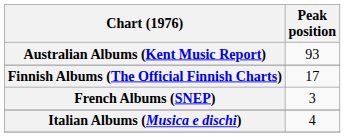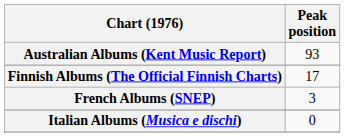 <table class="wikitable sortable plainrowheaders" style="text-align:center">
 <tr>
 <th scope="col">Chart (1976)</th>
 <th scope="col">Peak<br>position</th>
 </tr>
 <tr>
 <th scope="row">Australian Albums (<a href='#'>Kent Music Report</a>)</th>
 <td align="center">93</td>
 </tr>
 <tr>
 </tr>
 <tr>
 </tr>
 <tr>
 <th scope="row">Finnish Albums (<a href='#'>The Official Finnish Charts</a>)</th>
 <td align="center">17</td>
 </tr>
 <tr>
 <th scope="row">French Albums (<a href='#'>SNEP</a>)</th>
 <td align="center">3</td>
 </tr>
 <tr>
 </tr>
 <tr>
 <th scope="row">Italian Albums (<em><a href='#'>Musica e dischi</a></em>)</th>
-<td style="text-align:center;">4</td>
+<td style="text-align:center;">0</td>
 </tr>
 <tr>
 </tr>
 <tr>
 </tr>
 <tr>
 </tr>
 <tr>
 </tr>
 </table>
